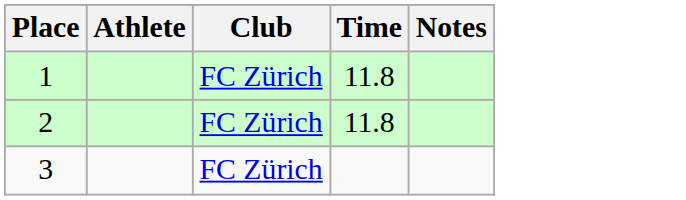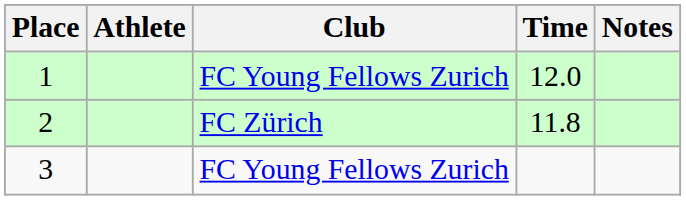 <table class="wikitable sortable">
 <tr>
 <th>Place</th>
 <th>Athlete</th>
 <th>Club</th>
 <th>Time</th>
 <th>Notes</th>
 </tr>
 <tr style="background:#cfc;">
 <td align=center>1</td>
 <td></td>
-<td><a href='#'>FC Zürich</a></td>
-<td align=center>11.8</td>
+<td><a href='#'>FC Young Fellows Zurich</a></td>
+<td align=center>12.0</td>
 <td align=center></td>
 </tr>
 <tr style="background:#cfc;">
 <td align=center>2</td>
 <td></td>
 <td><a href='#'>FC Zürich</a></td>
 <td align=center>11.8</td>
 <td align=center></td>
 </tr>
 <tr>
 <td align=center>3</td>
 <td></td>
-<td><a href='#'>FC Zürich</a></td>
+<td><a href='#'>FC Young Fellows Zurich</a></td>
 <td></td>
 <td></td>
 </tr>
 </table>
